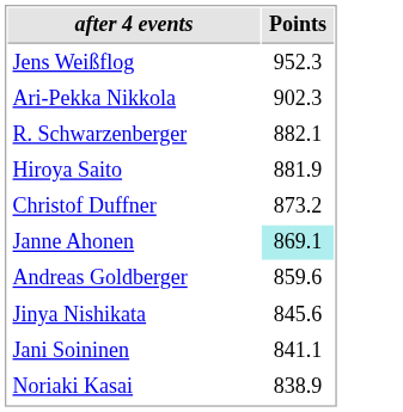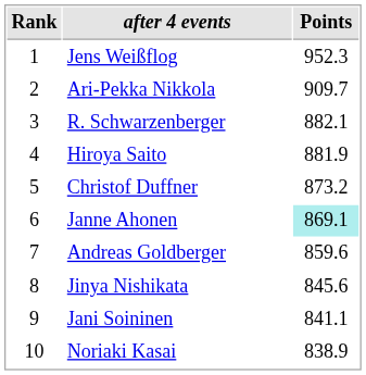 <table cellspacing="1" cellpadding="3" style="border:1px solid #AAAAAA;font-size:86%">
 <tr bgcolor="#E4E4E4">
+<th style="border-bottom:1px solid #AAAAAA" width=10>Rank</th>
 <th style="border-bottom:1px solid #AAAAAA" width=155><em>after 4 events</em></th>
 <th style="border-bottom:1px solid #AAAAAA" width=40>Points</th>
 </tr>
 <tr>
+<td align=center>1</td>
 <td> <a href='#'>Jens Weißflog</a></td>
 <td align=center>952.3</td>
 </tr>
 <tr>
+<td align=center>2</td>
 <td> <a href='#'>Ari-Pekka Nikkola</a></td>
-<td align=center>902.3</td>
+<td align=center>909.7</td>
 </tr>
 <tr>
+<td align=center>3</td>
 <td> <a href='#'>R. Schwarzenberger</a></td>
 <td align=center>882.1</td>
 </tr>
 <tr>
+<td align=center>4</td>
 <td> <a href='#'>Hiroya Saito</a></td>
 <td align=center>881.9</td>
 </tr>
 <tr>
+<td align=center>5</td>
 <td> <a href='#'>Christof Duffner</a></td>
 <td align=center>873.2</td>
 </tr>
 <tr>
+<td align=center>6</td>
 <td> <a href='#'>Janne Ahonen</a></td>
 <td align=center style="background: paleturquoise;">869.1</td>
 </tr>
 <tr>
+<td align=center>7</td>
 <td> <a href='#'>Andreas Goldberger</a></td>
 <td align=center>859.6</td>
 </tr>
 <tr>
+<td align=center>8</td>
 <td> <a href='#'>Jinya Nishikata</a></td>
 <td align=center>845.6</td>
 </tr>
 <tr>
+<td align=center>9</td>
 <td> <a href='#'>Jani Soininen</a></td>
 <td align=center>841.1</td>
 </tr>
 <tr>
+<td align=center>10</td>
 <td> <a href='#'>Noriaki Kasai</a></td>
 <td align=center>838.9</td>
 </tr>
 </table>
